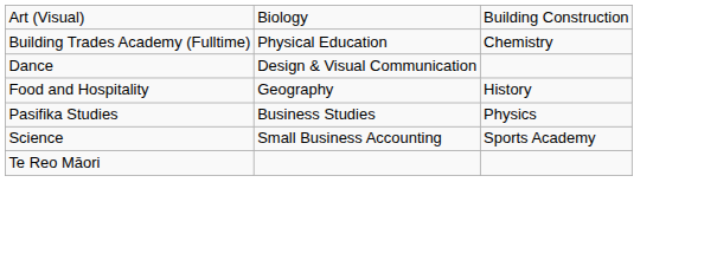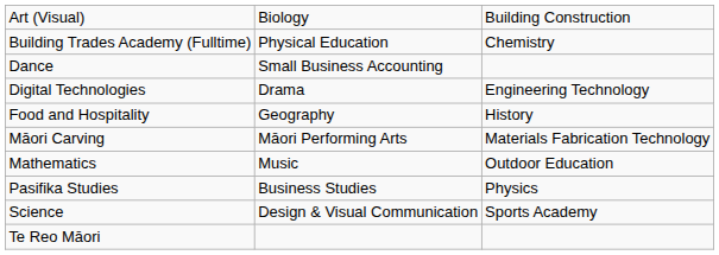 <table class="wikitable">
 <tr>
 <td>Art (Visual)</td>
 <td>Biology</td>
 <td>Building Construction</td>
 </tr>
 <tr>
 <td>Building Trades Academy (Fulltime)</td>
 <td>Physical Education</td>
 <td>Chemistry</td>
 </tr>
 <tr>
 <td>Dance</td>
-<td>Design & Visual Communication</td>
+<td>Small Business Accounting</td>
+</tr>
+<tr>
+<td>Digital Technologies</td>
+<td>Drama</td>
+<td>Engineering Technology</td>
 </tr>
 <tr>
 <td>Food and Hospitality</td>
 <td>Geography</td>
 <td>History</td>
+</tr>
+<tr>
+<td>Māori Carving</td>
+<td>Māori Performing Arts</td>
+<td>Materials Fabrication Technology</td>
+</tr>
+<tr>
+<td>Mathematics</td>
+<td>Music</td>
+<td>Outdoor Education</td>
 </tr>
 <tr>
 <td>Pasifika Studies</td>
 <td>Business Studies</td>
 <td>Physics</td>
 </tr>
 <tr>
 <td>Science</td>
-<td>Small Business Accounting</td>
+<td>Design & Visual Communication</td>
 <td>Sports Academy</td>
 </tr>
 <tr>
 <td>Te Reo Māori</td>
 <td></td>
 <td></td>
 </tr>
 </table>
